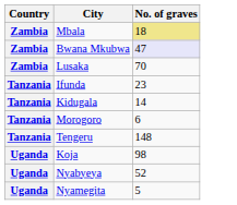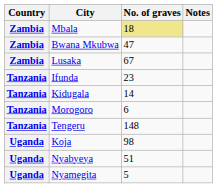 <table class="wikitable sortable toccolours">
 <tr>
 <th>Country</th>
 <th>City</th>
 <th>No. of graves</th>
+<th>Notes</th>
 </tr>
 <tr>
 <th><a href='#'>Zambia</a></th>
 <td><a href='#'>Mbala</a></td>
 <td style="background: khaki;">18</td>
+<td></td>
 </tr>
 <tr>
 <th><a href='#'>Zambia</a></th>
 <td><a href='#'>Bwana Mkubwa</a></td>
-<td style="background: lavender;">47</td>
+<td>47</td>
+<td></td>
 </tr>
 <tr>
 <th><a href='#'>Zambia</a></th>
 <td><a href='#'>Lusaka</a></td>
-<td>70</td>
+<td>67</td>
+<td></td>
 </tr>
 <tr>
 <th><a href='#'>Tanzania</a></th>
 <td><a href='#'>Ifunda</a></td>
 <td>23</td>
+<td></td>
 </tr>
 <tr>
 <th><a href='#'>Tanzania</a></th>
 <td><a href='#'>Kidugala</a></td>
 <td>14</td>
+<td></td>
 </tr>
 <tr>
 <th><a href='#'>Tanzania</a></th>
 <td><a href='#'>Morogoro</a></td>
 <td>6</td>
+<td></td>
 </tr>
 <tr>
 <th><a href='#'>Tanzania</a></th>
 <td><a href='#'>Tengeru</a></td>
 <td>148</td>
+<td></td>
 </tr>
 <tr>
 <th><a href='#'>Uganda</a></th>
 <td><a href='#'>Koja</a></td>
 <td>98</td>
+<td></td>
 </tr>
 <tr>
 <th><a href='#'>Uganda</a></th>
 <td><a href='#'>Nyabyeya</a></td>
-<td>52</td>
+<td>51</td>
+<td></td>
 </tr>
 <tr>
 <th><a href='#'>Uganda</a></th>
 <td><a href='#'>Nyamegita</a></td>
 <td>5</td>
+<td></td>
 </tr>
 </table>
